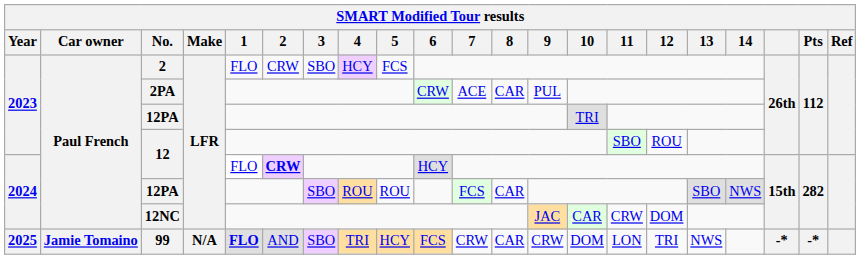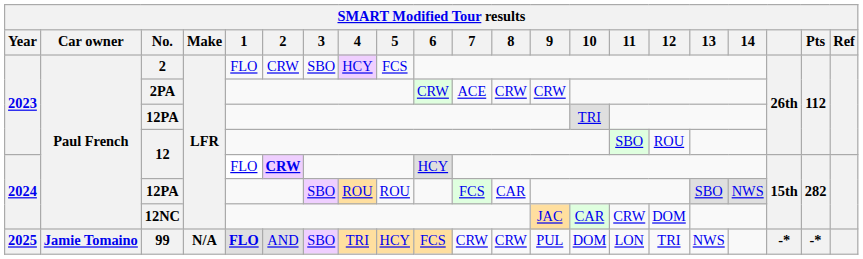 <table class="wikitable" style="text-align:center; font-size:75%">
 <tr>
 <th colspan=38><a href='#'>SMART Modified Tour</a> results</th>
 </tr>
 <tr>
 <th>Year</th>
 <th>Car owner</th>
 <th>No.</th>
 <th>Make</th>
 <th>1</th>
 <th>2</th>
 <th>3</th>
 <th>4</th>
 <th>5</th>
 <th>6</th>
 <th>7</th>
 <th>8</th>
 <th>9</th>
 <th>10</th>
 <th>11</th>
 <th>12</th>
 <th>13</th>
 <th>14</th>
 <th></th>
 <th>Pts</th>
 <th>Ref</th>
 </tr>
 <tr>
 <th rowspan=4><a href='#'>2023</a></th>
 <th rowspan=7>Paul French</th>
 <th>2</th>
 <th rowspan=7>LFR</th>
 <td><a href='#'>FLO</a></td>
 <td><a href='#'>CRW</a></td>
 <td><a href='#'>SBO</a></td>
 <td style="background:#EFCFFF;"><a href='#'>HCY</a><br></td>
 <td><a href='#'>FCS</a></td>
 <td colspan=9></td>
 <th rowspan=4>26th</th>
 <th rowspan=4>112</th>
 <th rowspan=4></th>
 </tr>
 <tr>
 <th>2PA</th>
 <td colspan=5></td>
 <td style="background:#DFFFDF;"><a href='#'>CRW</a><br></td>
 <td><a href='#'>ACE</a></td>
-<td><a href='#'>CAR</a></td>
-<td><a href='#'>PUL</a></td>
+<td><a href='#'>CRW</a></td>
+<td><a href='#'>CRW</a></td>
 <td colspan=5></td>
 </tr>
 <tr>
 <th>12PA</th>
 <td colspan=9></td>
 <td style="background:#DFDFDF;"><a href='#'>TRI</a><br></td>
 <td colspan=4></td>
 </tr>
 <tr>
 <th rowspan=2>12</th>
 <td colspan=10></td>
 <td style="background:#DFFFDF;"><a href='#'>SBO</a><br></td>
 <td><a href='#'>ROU</a></td>
 <td colspan=2></td>
 </tr>
 <tr>
 <th rowspan=3><a href='#'>2024</a></th>
 <td style="background:#FFFFFF;"><a href='#'>FLO</a><br></td>
 <td style="background:#EFCFFF;"><strong><a href='#'>CRW</a></strong><br></td>
 <td colspan=3></td>
 <td style="background:#DFDFDF;"><a href='#'>HCY</a><br></td>
 <td colspan=8></td>
 <th rowspan=3>15th</th>
 <th rowspan=3>282</th>
 <th rowspan=3></th>
 </tr>
 <tr>
 <th>12PA</th>
 <td colspan=2></td>
 <td style="background:#EFCFFF;"><a href='#'>SBO</a><br></td>
 <td style="background:#FFDF9F;"><a href='#'>ROU</a><br></td>
 <td><a href='#'>ROU</a></td>
 <td></td>
 <td style="background:#DFFFDF;"><a href='#'>FCS</a><br></td>
 <td><a href='#'>CAR</a></td>
 <td colspan=4></td>
 <td style="background:#DFDFDF;"><a href='#'>SBO</a><br></td>
 <td style="background:#DFDFDF;"><a href='#'>NWS</a><br></td>
 </tr>
 <tr>
 <th>12NC</th>
 <td colspan=8></td>
 <td style="background:#FFDF9F;"><a href='#'>JAC</a><br></td>
 <td style="background:#DFFFDF;"><a href='#'>CAR</a><br></td>
 <td><a href='#'>CRW</a></td>
 <td><a href='#'>DOM</a></td>
 <td colspan=2></td>
 </tr>
 <tr>
 <th><a href='#'>2025</a></th>
 <th><a href='#'>Jamie Tomaino</a></th>
 <th>99</th>
 <th>N/A</th>
 <td style="background:#DFDFDF;"><strong><a href='#'>FLO</a><br></strong></td>
 <td style="background:#DFDFDF;"><a href='#'>AND</a><br></td>
 <td style="background:#EFCFFF;"><a href='#'>SBO</a><br></td>
 <td style="background:#FFDF9F;"><a href='#'>TRI</a><br></td>
 <td style="background:#FFDF9F;"><a href='#'>HCY</a><br></td>
 <td style="background:#FFDF9F;"><a href='#'>FCS</a><br></td>
 <td><a href='#'>CRW</a></td>
-<td><a href='#'>CAR</a></td>
 <td><a href='#'>CRW</a></td>
+<td><a href='#'>PUL</a></td>
 <td><a href='#'>DOM</a></td>
 <td><a href='#'>LON</a></td>
 <td><a href='#'>TRI</a></td>
 <td><a href='#'>NWS</a></td>
 <td></td>
 <th>-*</th>
 <th>-*</th>
 <th></th>
 </tr>
 </table>
